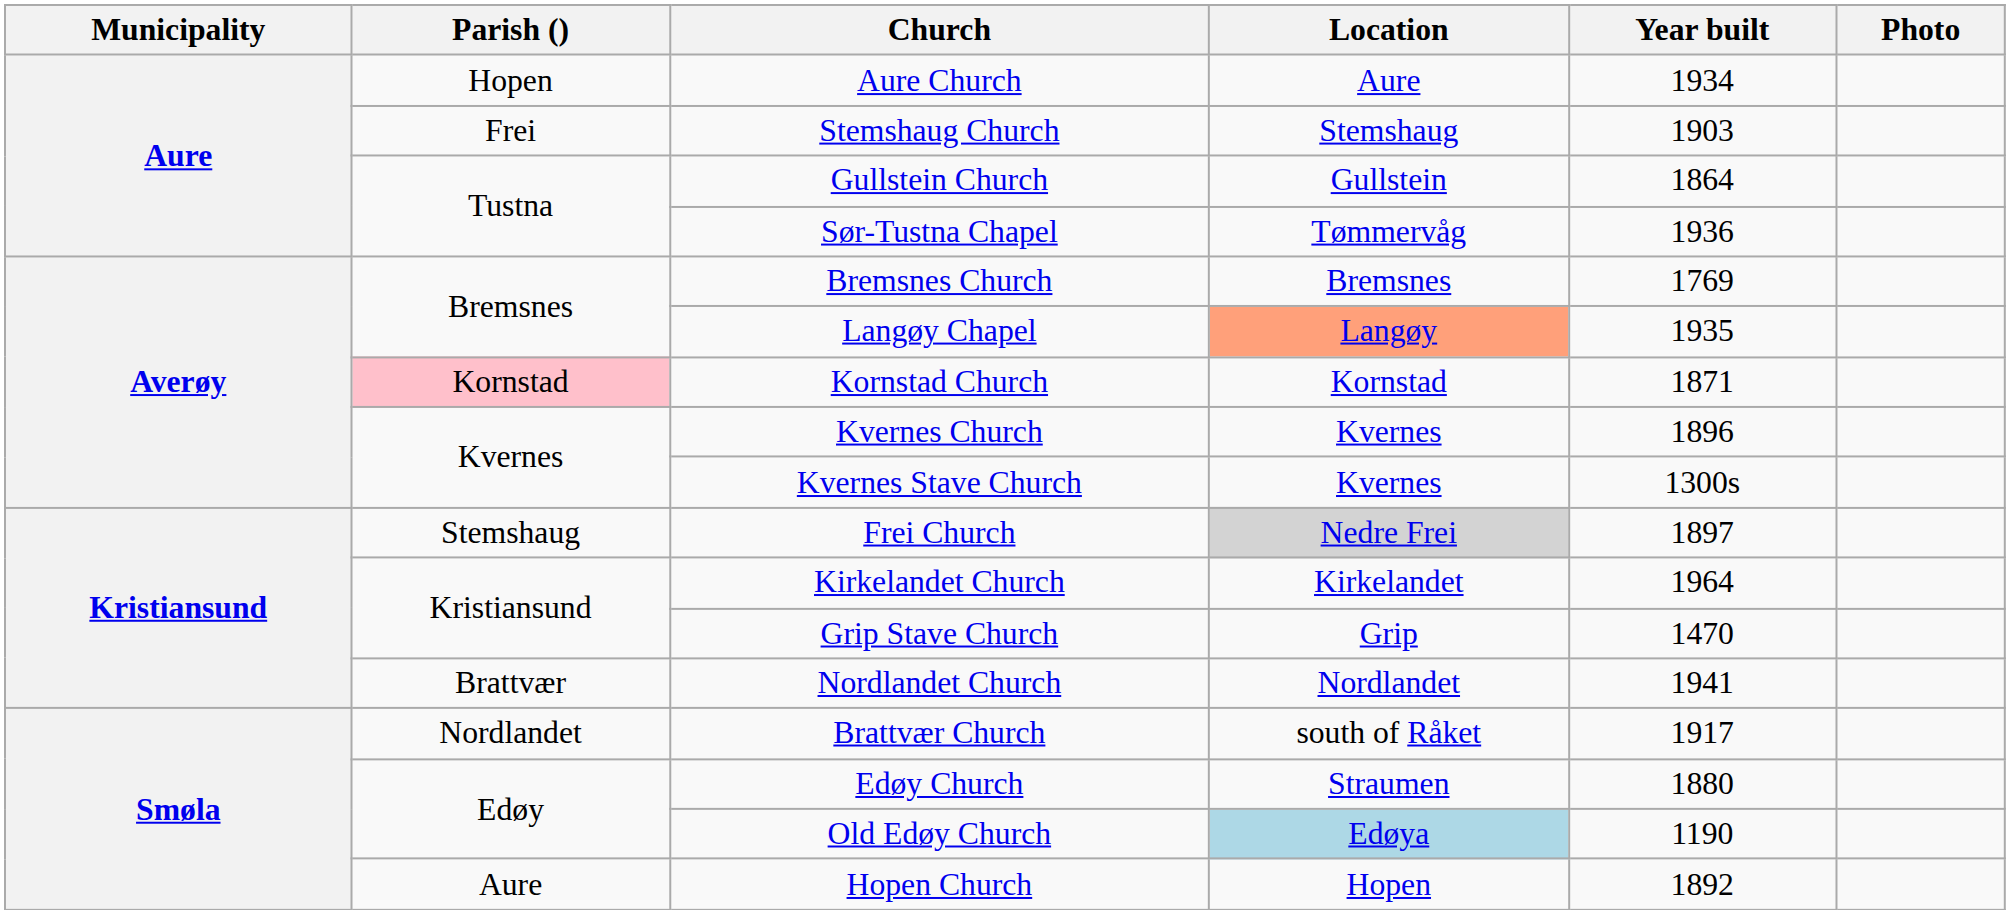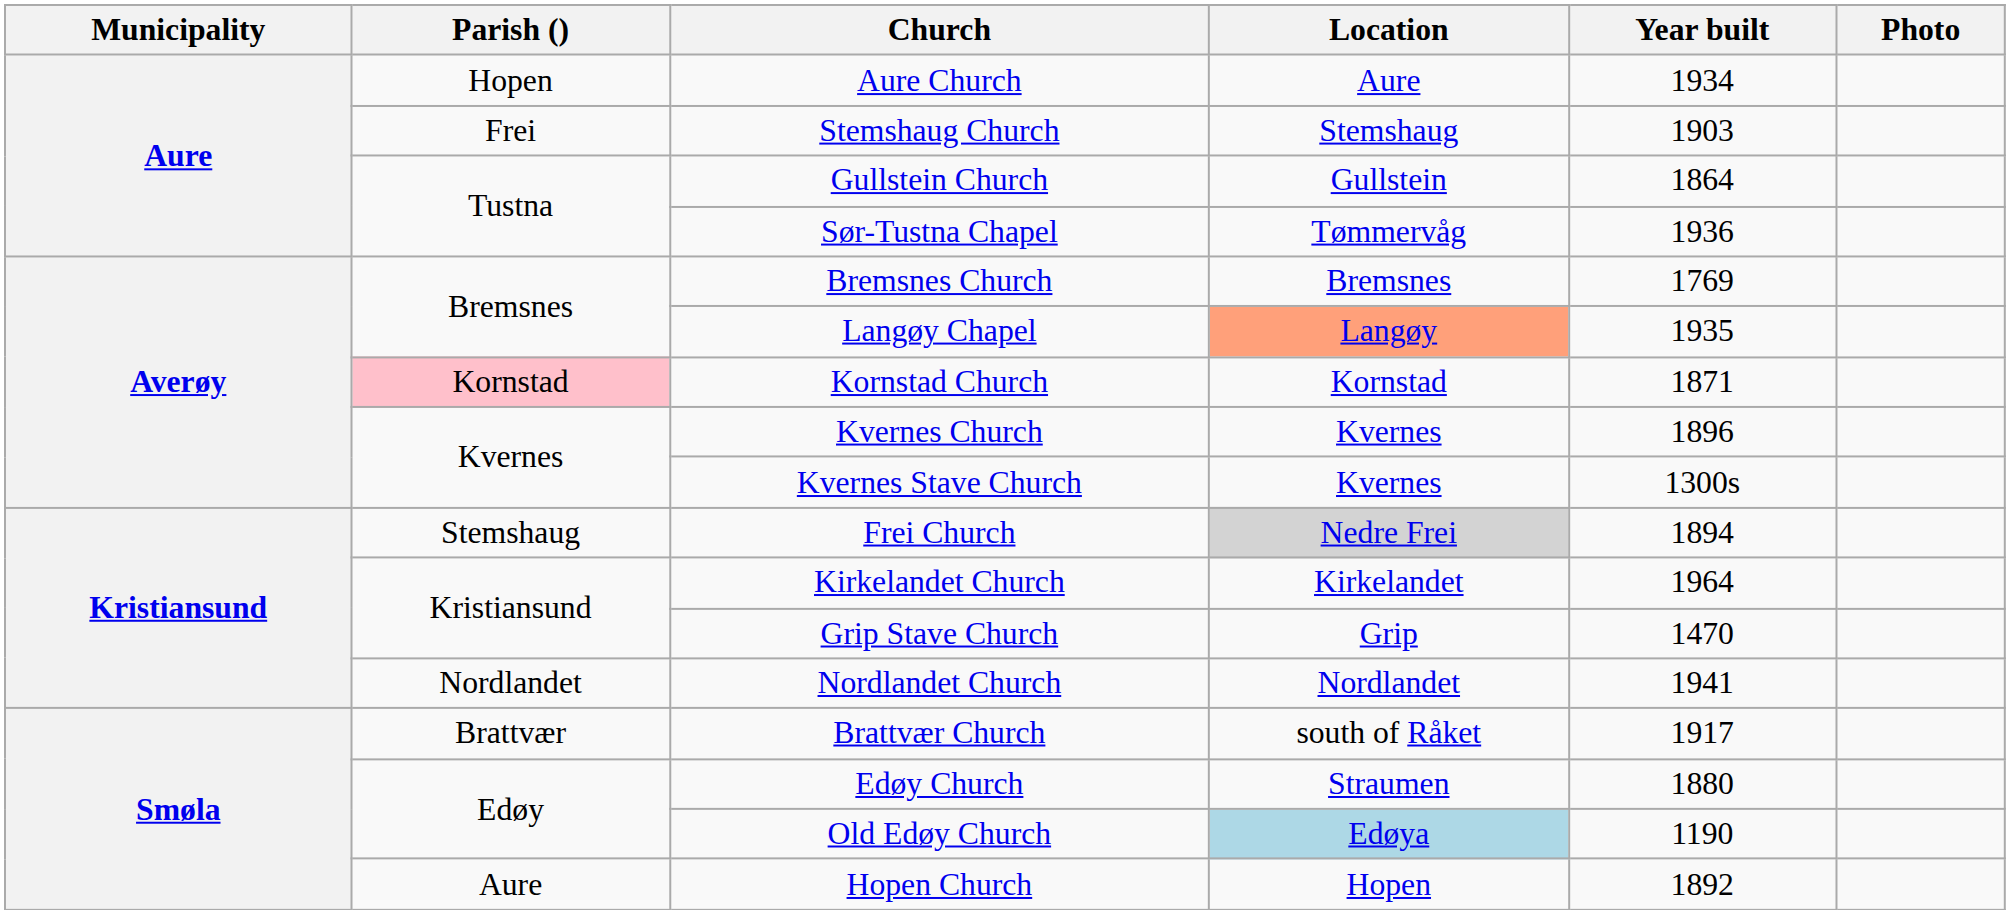 <table class="wikitable" style="text-align: center; width: 80%;">
 <tr>
 <th>Municipality</th>
 <th>Parish ()</th>
 <th>Church</th>
 <th>Location</th>
 <th>Year built</th>
 <th>Photo</th>
 </tr>
 <tr>
 <th rowspan="4"><a href='#'>Aure</a></th>
 <td>Hopen</td>
 <td><a href='#'>Aure Church</a></td>
 <td><a href='#'>Aure</a></td>
 <td>1934</td>
 <td></td>
 </tr>
 <tr>
 <td>Frei</td>
 <td><a href='#'>Stemshaug Church</a></td>
 <td><a href='#'>Stemshaug</a></td>
 <td>1903</td>
 <td></td>
 </tr>
 <tr>
 <td rowspan="2">Tustna</td>
 <td><a href='#'>Gullstein Church</a></td>
 <td><a href='#'>Gullstein</a></td>
 <td>1864</td>
 <td></td>
 </tr>
 <tr>
 <td><a href='#'>Sør-Tustna Chapel</a></td>
 <td><a href='#'>Tømmervåg</a></td>
 <td>1936</td>
 <td></td>
 </tr>
 <tr>
 <th rowspan="5"><a href='#'>Averøy</a></th>
 <td rowspan="2">Bremsnes</td>
 <td><a href='#'>Bremsnes Church</a></td>
 <td><a href='#'>Bremsnes</a></td>
 <td>1769</td>
 <td></td>
 </tr>
 <tr>
 <td><a href='#'>Langøy Chapel</a></td>
 <td style="background: lightsalmon;"><a href='#'>Langøy</a></td>
 <td>1935</td>
 <td></td>
 </tr>
 <tr>
 <td style="background: pink;">Kornstad</td>
 <td><a href='#'>Kornstad Church</a></td>
 <td><a href='#'>Kornstad</a></td>
 <td>1871</td>
 <td></td>
 </tr>
 <tr>
 <td rowspan="2">Kvernes</td>
 <td><a href='#'>Kvernes Church</a></td>
 <td><a href='#'>Kvernes</a></td>
 <td>1896</td>
 <td></td>
 </tr>
 <tr>
 <td><a href='#'>Kvernes Stave Church</a></td>
 <td><a href='#'>Kvernes</a></td>
 <td>1300s</td>
 <td></td>
 </tr>
 <tr>
 <th rowspan="4"><a href='#'>Kristiansund</a></th>
 <td>Stemshaug</td>
 <td><a href='#'>Frei Church</a></td>
 <td style="background: lightgrey;"><a href='#'>Nedre Frei</a></td>
-<td>1897</td>
+<td>1894</td>
 <td></td>
 </tr>
 <tr>
 <td rowspan="2">Kristiansund</td>
 <td><a href='#'>Kirkelandet Church</a></td>
 <td><a href='#'>Kirkelandet</a></td>
 <td>1964</td>
 <td></td>
 </tr>
 <tr>
 <td><a href='#'>Grip Stave Church</a></td>
 <td><a href='#'>Grip</a></td>
 <td>1470</td>
 <td></td>
 </tr>
 <tr>
-<td>Brattvær</td>
+<td>Nordlandet</td>
 <td><a href='#'>Nordlandet Church</a></td>
 <td><a href='#'>Nordlandet</a></td>
 <td>1941</td>
 <td></td>
 </tr>
 <tr>
 <th rowspan="4"><a href='#'>Smøla</a></th>
-<td>Nordlandet</td>
+<td>Brattvær</td>
 <td><a href='#'>Brattvær Church</a></td>
 <td>south of <a href='#'>Råket</a></td>
 <td>1917</td>
 <td></td>
 </tr>
 <tr>
 <td rowspan="2">Edøy</td>
 <td><a href='#'>Edøy Church</a></td>
 <td><a href='#'>Straumen</a></td>
 <td>1880</td>
 <td></td>
 </tr>
 <tr>
 <td><a href='#'>Old Edøy Church</a></td>
 <td style="background: lightblue;"><a href='#'>Edøya</a></td>
 <td>1190</td>
 <td></td>
 </tr>
 <tr>
 <td>Aure</td>
 <td><a href='#'>Hopen Church</a></td>
 <td><a href='#'>Hopen</a></td>
 <td>1892</td>
 <td></td>
 </tr>
 </table>
